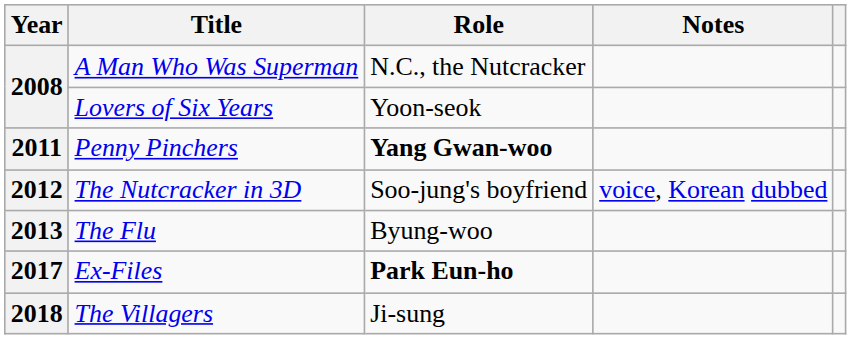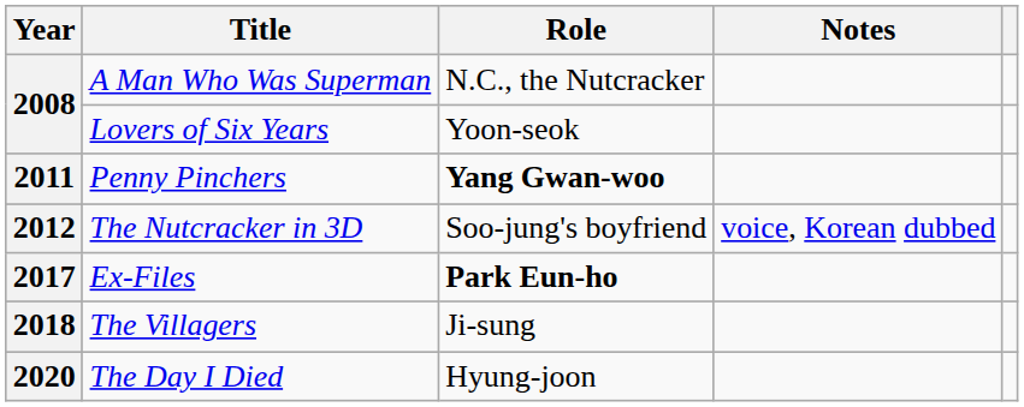 <table class="wikitable plainrowheaders sortable">
 <tr>
 <th scope="col">Year</th>
 <th scope="col">Title</th>
 <th scope="col">Role</th>
 <th scope="col">Notes</th>
 <th scope="col" class="unsortable"></th>
 </tr>
 <tr>
 <th scope="row" rowspan="2">2008</th>
 <td><em><a href='#'>A Man Who Was Superman</a></em></td>
 <td>N.C., the Nutcracker</td>
 <td></td>
 <td style="text-align:center"></td>
 </tr>
 <tr>
 <td><em><a href='#'>Lovers of Six Years</a></em></td>
 <td>Yoon-seok</td>
 <td></td>
 <td style="text-align:center"></td>
 </tr>
 <tr>
 <th scope="row">2011</th>
 <td><em><a href='#'>Penny Pinchers</a></em></td>
 <td><strong>Yang Gwan-woo</strong></td>
 <td></td>
 <td style="text-align:center"></td>
 </tr>
 <tr>
 <th scope="row">2012</th>
 <td><em><a href='#'>The Nutcracker in 3D</a></em></td>
 <td>Soo-jung's boyfriend</td>
 <td><a href='#'>voice</a>, <a href='#'>Korean</a> <a href='#'>dubbed</a></td>
 <td style="text-align:center"></td>
 </tr>
 <tr>
-<th scope="row">2013</th>
-<td><em><a href='#'>The Flu</a></em></td>
-<td>Byung-woo</td>
-<td></td>
-<td style="text-align:center"></td>
-</tr>
-<tr>
 <th scope="row">2017</th>
 <td><em><a href='#'>Ex-Files</a></em></td>
 <td><strong>Park Eun-ho</strong></td>
 <td></td>
 <td style="text-align:center"></td>
 </tr>
 <tr>
 <th scope="row">2018</th>
 <td><em><a href='#'>The Villagers</a></em></td>
 <td>Ji-sung</td>
 <td></td>
 <td style="text-align:center"></td>
 </tr>
+<tr>
+<th scope="row">2020</th>
+<td><em> <a href='#'>The Day I Died</a></em></td>
+<td>Hyung-joon</td>
+<td></td>
+<td style="text-align:center"></td>
+</tr>
 </table>
